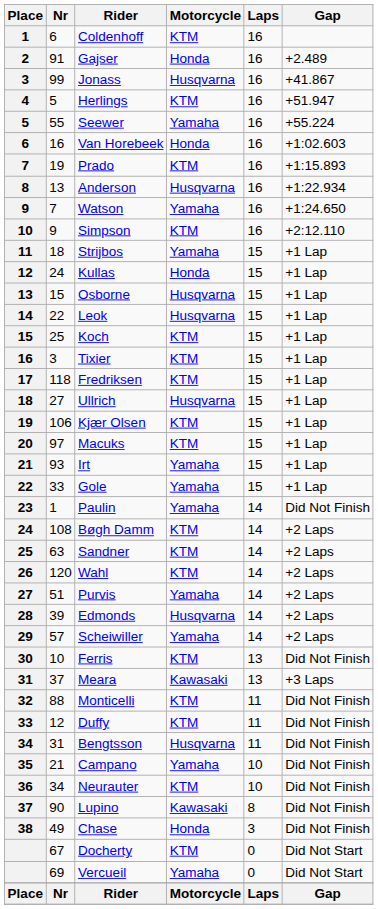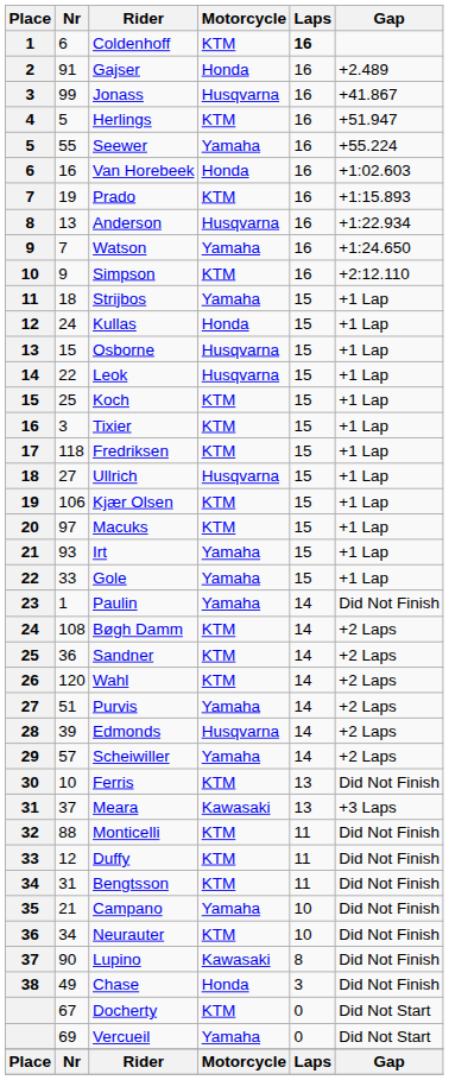 <table class="wikitable" style="font-size: 95%">
 <tr>
 <th>Place</th>
 <th>Nr</th>
 <th>Rider</th>
 <th>Motorcycle</th>
 <th>Laps</th>
 <th>Gap</th>
 </tr>
 <tr>
 <th>1</th>
 <td>6</td>
 <td> <a href='#'>Coldenhoff</a></td>
 <td><a href='#'>KTM</a></td>
-<td>16</td>
+<td><strong>16</strong></td>
 <td></td>
 </tr>
 <tr>
 <th>2</th>
 <td>91</td>
 <td> <a href='#'>Gajser</a></td>
 <td><a href='#'>Honda</a></td>
 <td>16</td>
 <td>+2.489</td>
 </tr>
 <tr>
 <th>3</th>
 <td>99</td>
 <td> <a href='#'>Jonass</a></td>
 <td><a href='#'>Husqvarna</a></td>
 <td>16</td>
 <td>+41.867</td>
 </tr>
 <tr>
 <th>4</th>
 <td>5</td>
 <td> <a href='#'>Herlings</a></td>
 <td><a href='#'>KTM</a></td>
 <td>16</td>
 <td>+51.947</td>
 </tr>
 <tr>
 <th>5</th>
 <td>55</td>
 <td> <a href='#'>Seewer</a></td>
 <td><a href='#'>Yamaha</a></td>
 <td>16</td>
 <td>+55.224</td>
 </tr>
 <tr>
 <th>6</th>
 <td>16</td>
 <td> <a href='#'>Van Horebeek</a></td>
 <td><a href='#'>Honda</a></td>
 <td>16</td>
 <td>+1:02.603</td>
 </tr>
 <tr>
 <th>7</th>
 <td>19</td>
 <td> <a href='#'>Prado</a></td>
 <td><a href='#'>KTM</a></td>
 <td>16</td>
 <td>+1:15.893</td>
 </tr>
 <tr>
 <th>8</th>
 <td>13</td>
 <td> <a href='#'>Anderson</a></td>
 <td><a href='#'>Husqvarna</a></td>
 <td>16</td>
 <td>+1:22.934</td>
 </tr>
 <tr>
 <th>9</th>
 <td>7</td>
 <td> <a href='#'>Watson</a></td>
 <td><a href='#'>Yamaha</a></td>
 <td>16</td>
 <td>+1:24.650</td>
 </tr>
 <tr>
 <th>10</th>
 <td>9</td>
 <td> <a href='#'>Simpson</a></td>
 <td><a href='#'>KTM</a></td>
 <td>16</td>
 <td>+2:12.110</td>
 </tr>
 <tr>
 <th>11</th>
 <td>18</td>
 <td> <a href='#'>Strijbos</a></td>
 <td><a href='#'>Yamaha</a></td>
 <td>15</td>
 <td>+1 Lap</td>
 </tr>
 <tr>
 <th>12</th>
 <td>24</td>
 <td> <a href='#'>Kullas</a></td>
 <td><a href='#'>Honda</a></td>
 <td>15</td>
 <td>+1 Lap</td>
 </tr>
 <tr>
 <th>13</th>
 <td>15</td>
 <td> <a href='#'>Osborne</a></td>
 <td><a href='#'>Husqvarna</a></td>
 <td>15</td>
 <td>+1 Lap</td>
 </tr>
 <tr>
 <th>14</th>
 <td>22</td>
 <td> <a href='#'>Leok</a></td>
 <td><a href='#'>Husqvarna</a></td>
 <td>15</td>
 <td>+1 Lap</td>
 </tr>
 <tr>
 <th>15</th>
 <td>25</td>
 <td> <a href='#'>Koch</a></td>
 <td><a href='#'>KTM</a></td>
 <td>15</td>
 <td>+1 Lap</td>
 </tr>
 <tr>
 <th>16</th>
 <td>3</td>
 <td> <a href='#'>Tixier</a></td>
 <td><a href='#'>KTM</a></td>
 <td>15</td>
 <td>+1 Lap</td>
 </tr>
 <tr>
 <th>17</th>
 <td>118</td>
 <td> <a href='#'>Fredriksen</a></td>
 <td><a href='#'>KTM</a></td>
 <td>15</td>
 <td>+1 Lap</td>
 </tr>
 <tr>
 <th>18</th>
 <td>27</td>
 <td> <a href='#'>Ullrich</a></td>
 <td><a href='#'>Husqvarna</a></td>
 <td>15</td>
 <td>+1 Lap</td>
 </tr>
 <tr>
 <th>19</th>
 <td>106</td>
 <td> <a href='#'>Kjær Olsen</a></td>
 <td><a href='#'>KTM</a></td>
 <td>15</td>
 <td>+1 Lap</td>
 </tr>
 <tr>
 <th>20</th>
 <td>97</td>
 <td> <a href='#'>Macuks</a></td>
 <td><a href='#'>KTM</a></td>
 <td>15</td>
 <td>+1 Lap</td>
 </tr>
 <tr>
 <th>21</th>
 <td>93</td>
 <td> <a href='#'>Irt</a></td>
 <td><a href='#'>Yamaha</a></td>
 <td>15</td>
 <td>+1 Lap</td>
 </tr>
 <tr>
 <th>22</th>
 <td>33</td>
 <td> <a href='#'>Gole</a></td>
 <td><a href='#'>Yamaha</a></td>
 <td>15</td>
 <td>+1 Lap</td>
 </tr>
 <tr>
 <th>23</th>
 <td>1</td>
 <td> <a href='#'>Paulin</a></td>
 <td><a href='#'>Yamaha</a></td>
 <td>14</td>
 <td>Did Not Finish</td>
 </tr>
 <tr>
 <th>24</th>
 <td>108</td>
 <td> <a href='#'>Bøgh Damm</a></td>
 <td><a href='#'>KTM</a></td>
 <td>14</td>
 <td>+2 Laps</td>
 </tr>
 <tr>
 <th>25</th>
-<td>63</td>
+<td>36</td>
 <td> <a href='#'>Sandner</a></td>
 <td><a href='#'>KTM</a></td>
 <td>14</td>
 <td>+2 Laps</td>
 </tr>
 <tr>
 <th>26</th>
 <td>120</td>
 <td> <a href='#'>Wahl</a></td>
 <td><a href='#'>KTM</a></td>
 <td>14</td>
 <td>+2 Laps</td>
 </tr>
 <tr>
 <th>27</th>
 <td>51</td>
 <td> <a href='#'>Purvis</a></td>
 <td><a href='#'>Yamaha</a></td>
 <td>14</td>
 <td>+2 Laps</td>
 </tr>
 <tr>
 <th>28</th>
 <td>39</td>
 <td> <a href='#'>Edmonds</a></td>
 <td><a href='#'>Husqvarna</a></td>
 <td>14</td>
 <td>+2 Laps</td>
 </tr>
 <tr>
 <th>29</th>
 <td>57</td>
 <td> <a href='#'>Scheiwiller</a></td>
 <td><a href='#'>Yamaha</a></td>
 <td>14</td>
 <td>+2 Laps</td>
 </tr>
 <tr>
 <th>30</th>
 <td>10</td>
 <td> <a href='#'>Ferris</a></td>
 <td><a href='#'>KTM</a></td>
 <td>13</td>
 <td>Did Not Finish</td>
 </tr>
 <tr>
 <th>31</th>
 <td>37</td>
 <td> <a href='#'>Meara</a></td>
 <td><a href='#'>Kawasaki</a></td>
 <td>13</td>
 <td>+3 Laps</td>
 </tr>
 <tr>
 <th>32</th>
 <td>88</td>
 <td> <a href='#'>Monticelli</a></td>
 <td><a href='#'>KTM</a></td>
 <td>11</td>
 <td>Did Not Finish</td>
 </tr>
 <tr>
 <th>33</th>
 <td>12</td>
 <td> <a href='#'>Duffy</a></td>
 <td><a href='#'>KTM</a></td>
 <td>11</td>
 <td>Did Not Finish</td>
 </tr>
 <tr>
 <th>34</th>
 <td>31</td>
 <td> <a href='#'>Bengtsson</a></td>
-<td><a href='#'>Husqvarna</a></td>
+<td><a href='#'>KTM</a></td>
 <td>11</td>
 <td>Did Not Finish</td>
 </tr>
 <tr>
 <th>35</th>
 <td>21</td>
 <td> <a href='#'>Campano</a></td>
 <td><a href='#'>Yamaha</a></td>
 <td>10</td>
 <td>Did Not Finish</td>
 </tr>
 <tr>
 <th>36</th>
 <td>34</td>
 <td> <a href='#'>Neurauter</a></td>
 <td><a href='#'>KTM</a></td>
 <td>10</td>
 <td>Did Not Finish</td>
 </tr>
 <tr>
 <th>37</th>
 <td>90</td>
 <td> <a href='#'>Lupino</a></td>
 <td><a href='#'>Kawasaki</a></td>
 <td>8</td>
 <td>Did Not Finish</td>
 </tr>
 <tr>
 <th>38</th>
 <td>49</td>
 <td> <a href='#'>Chase</a></td>
 <td><a href='#'>Honda</a></td>
 <td>3</td>
 <td>Did Not Finish</td>
 </tr>
 <tr>
 <th></th>
 <td>67</td>
 <td> <a href='#'>Docherty</a></td>
 <td><a href='#'>KTM</a></td>
 <td>0</td>
 <td>Did Not Start</td>
 </tr>
 <tr>
 <th></th>
 <td>69</td>
 <td> <a href='#'>Vercueil</a></td>
 <td><a href='#'>Yamaha</a></td>
 <td>0</td>
 <td>Did Not Start</td>
 </tr>
 <tr>
 </tr>
 <tr>
 <th>Place</th>
 <th>Nr</th>
 <th>Rider</th>
 <th>Motorcycle</th>
 <th>Laps</th>
 <th>Gap</th>
 </tr>
 <tr>
 </tr>
 </table>
